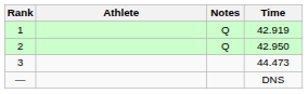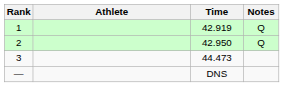 <table class=wikitable style="text-align:center">
 <tr>
 <th width=40>Rank</th>
 <th width=250>Athlete</th>
+<th width=80>Time</th>
 <th width=50>Notes</th>
-<th width=80>Time</th>
 </tr>
 <tr bgcolor="ccffcc">
 <td>1</td>
 <td align=left></td>
+<td>42.919</td>
 <td>Q</td>
-<td>42.919</td>
 </tr>
 <tr bgcolor="ccffcc">
 <td>2</td>
 <td align=left></td>
+<td>42.950</td>
 <td>Q</td>
-<td>42.950</td>
 </tr>
 <tr>
 <td>3</td>
 <td align=left></td>
+<td>44.473</td>
 <td></td>
-<td>44.473</td>
 </tr>
 <tr>
 <td>—</td>
 <td align=left></td>
+<td>DNS</td>
 <td></td>
-<td>DNS</td>
 </tr>
 </table>
